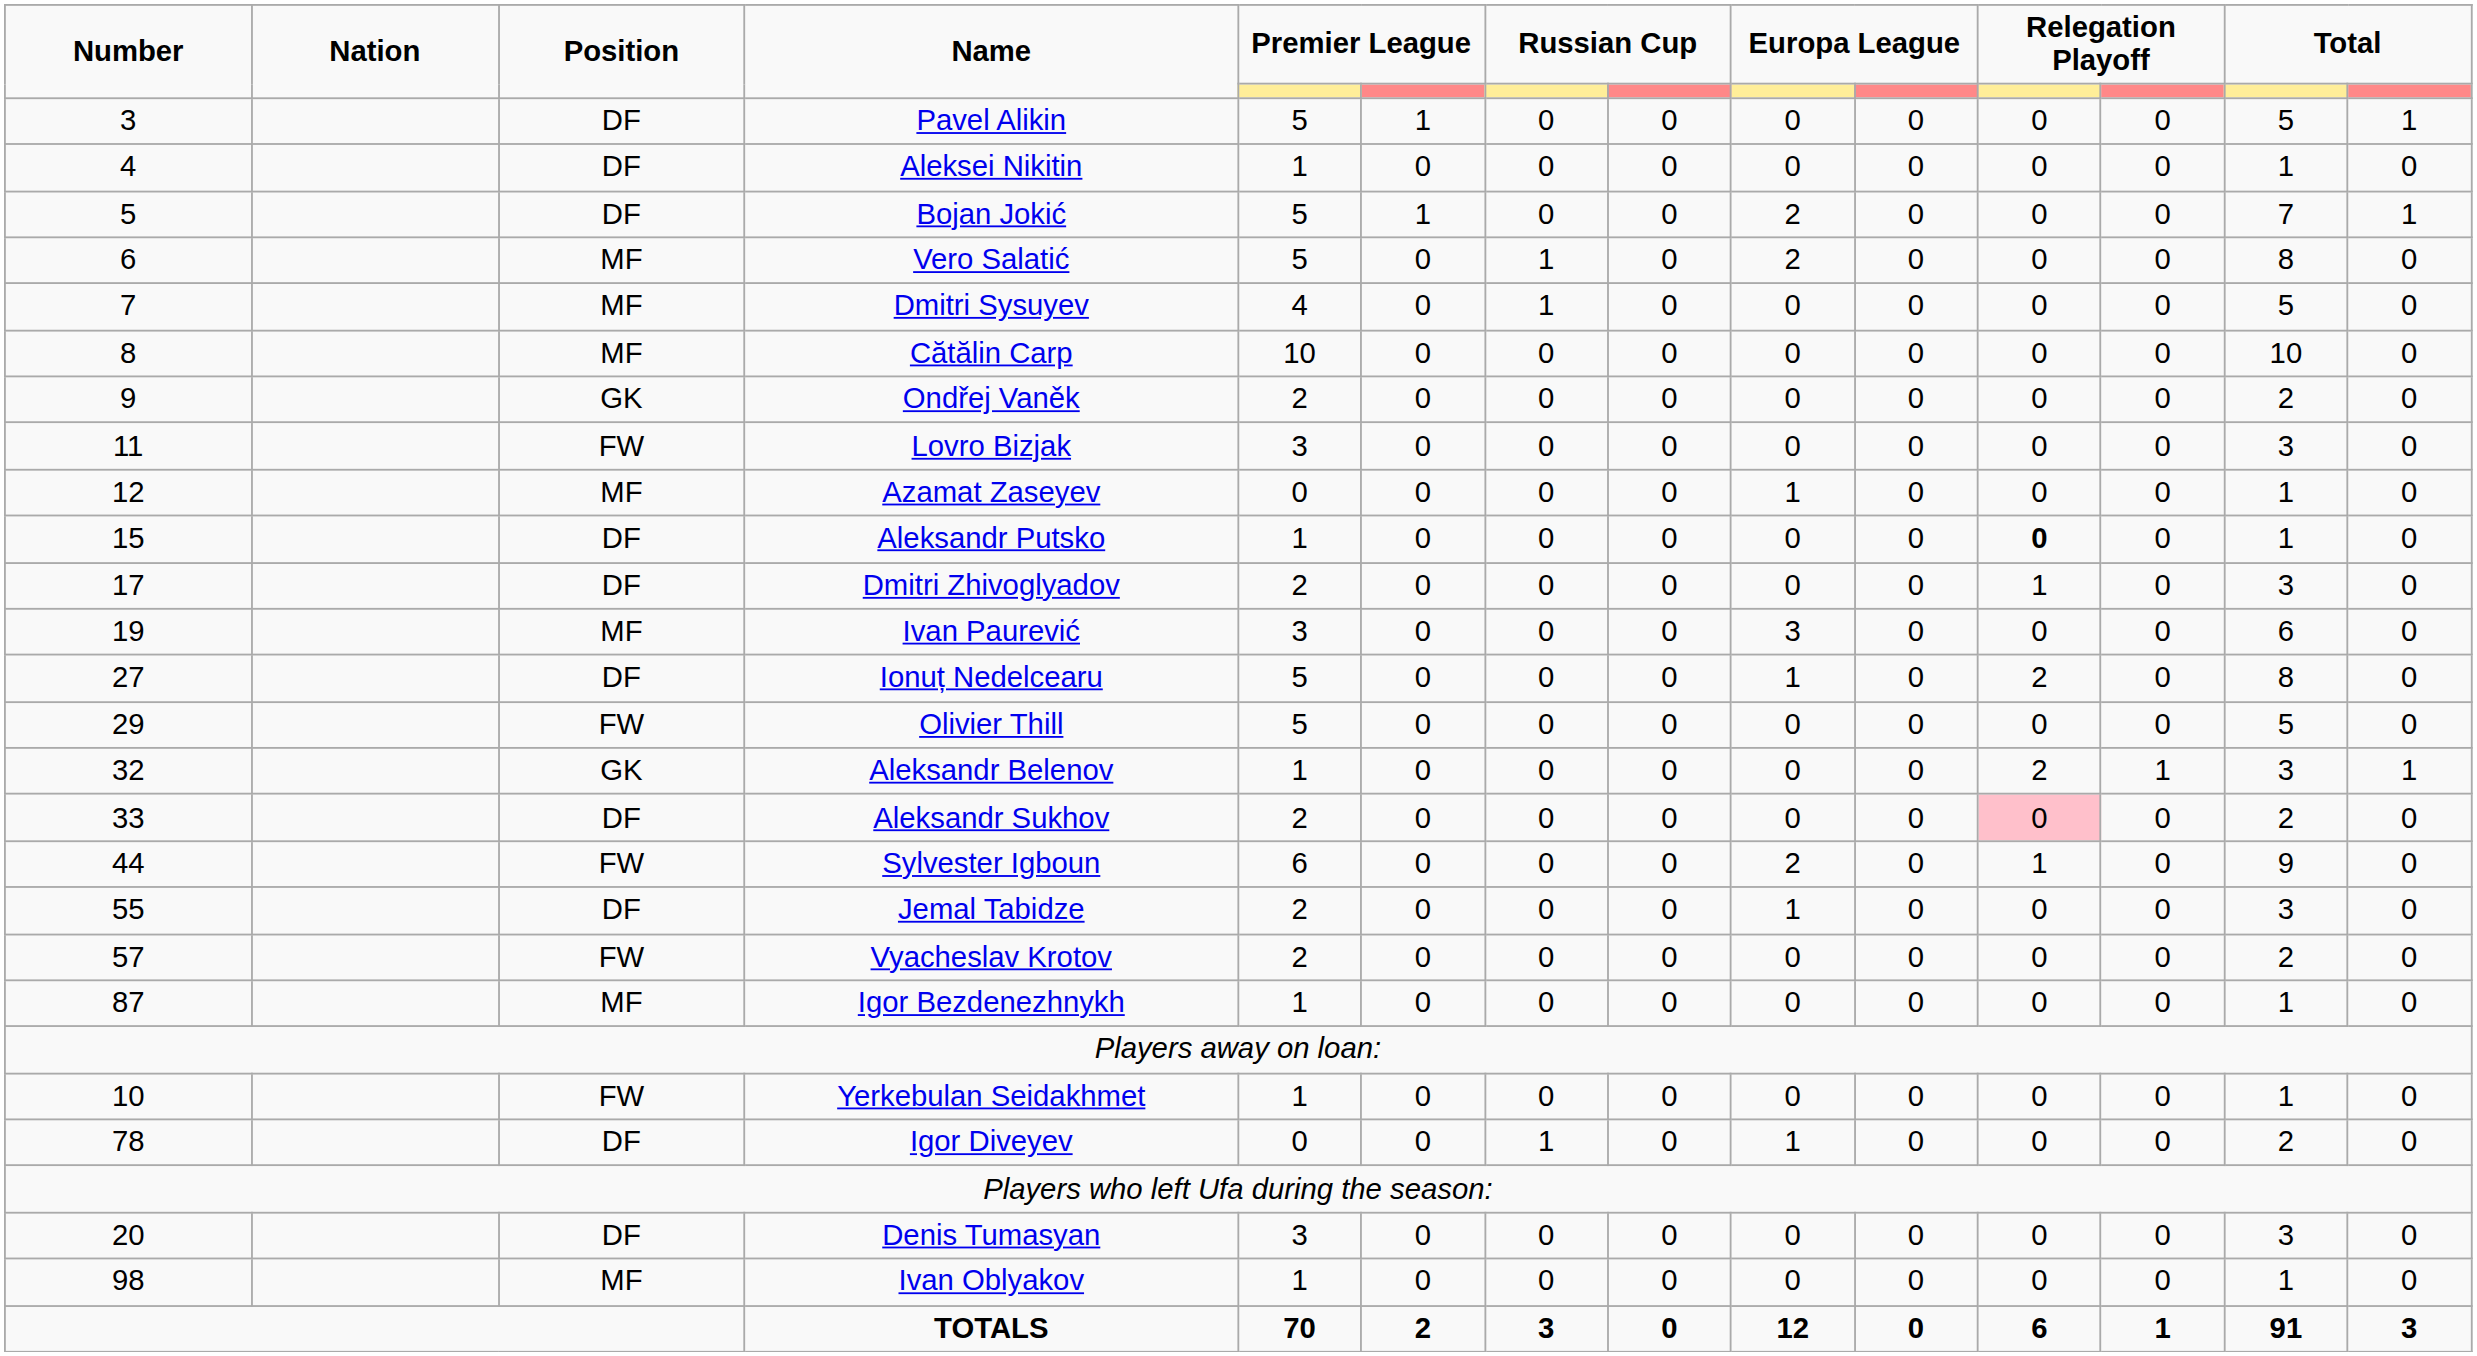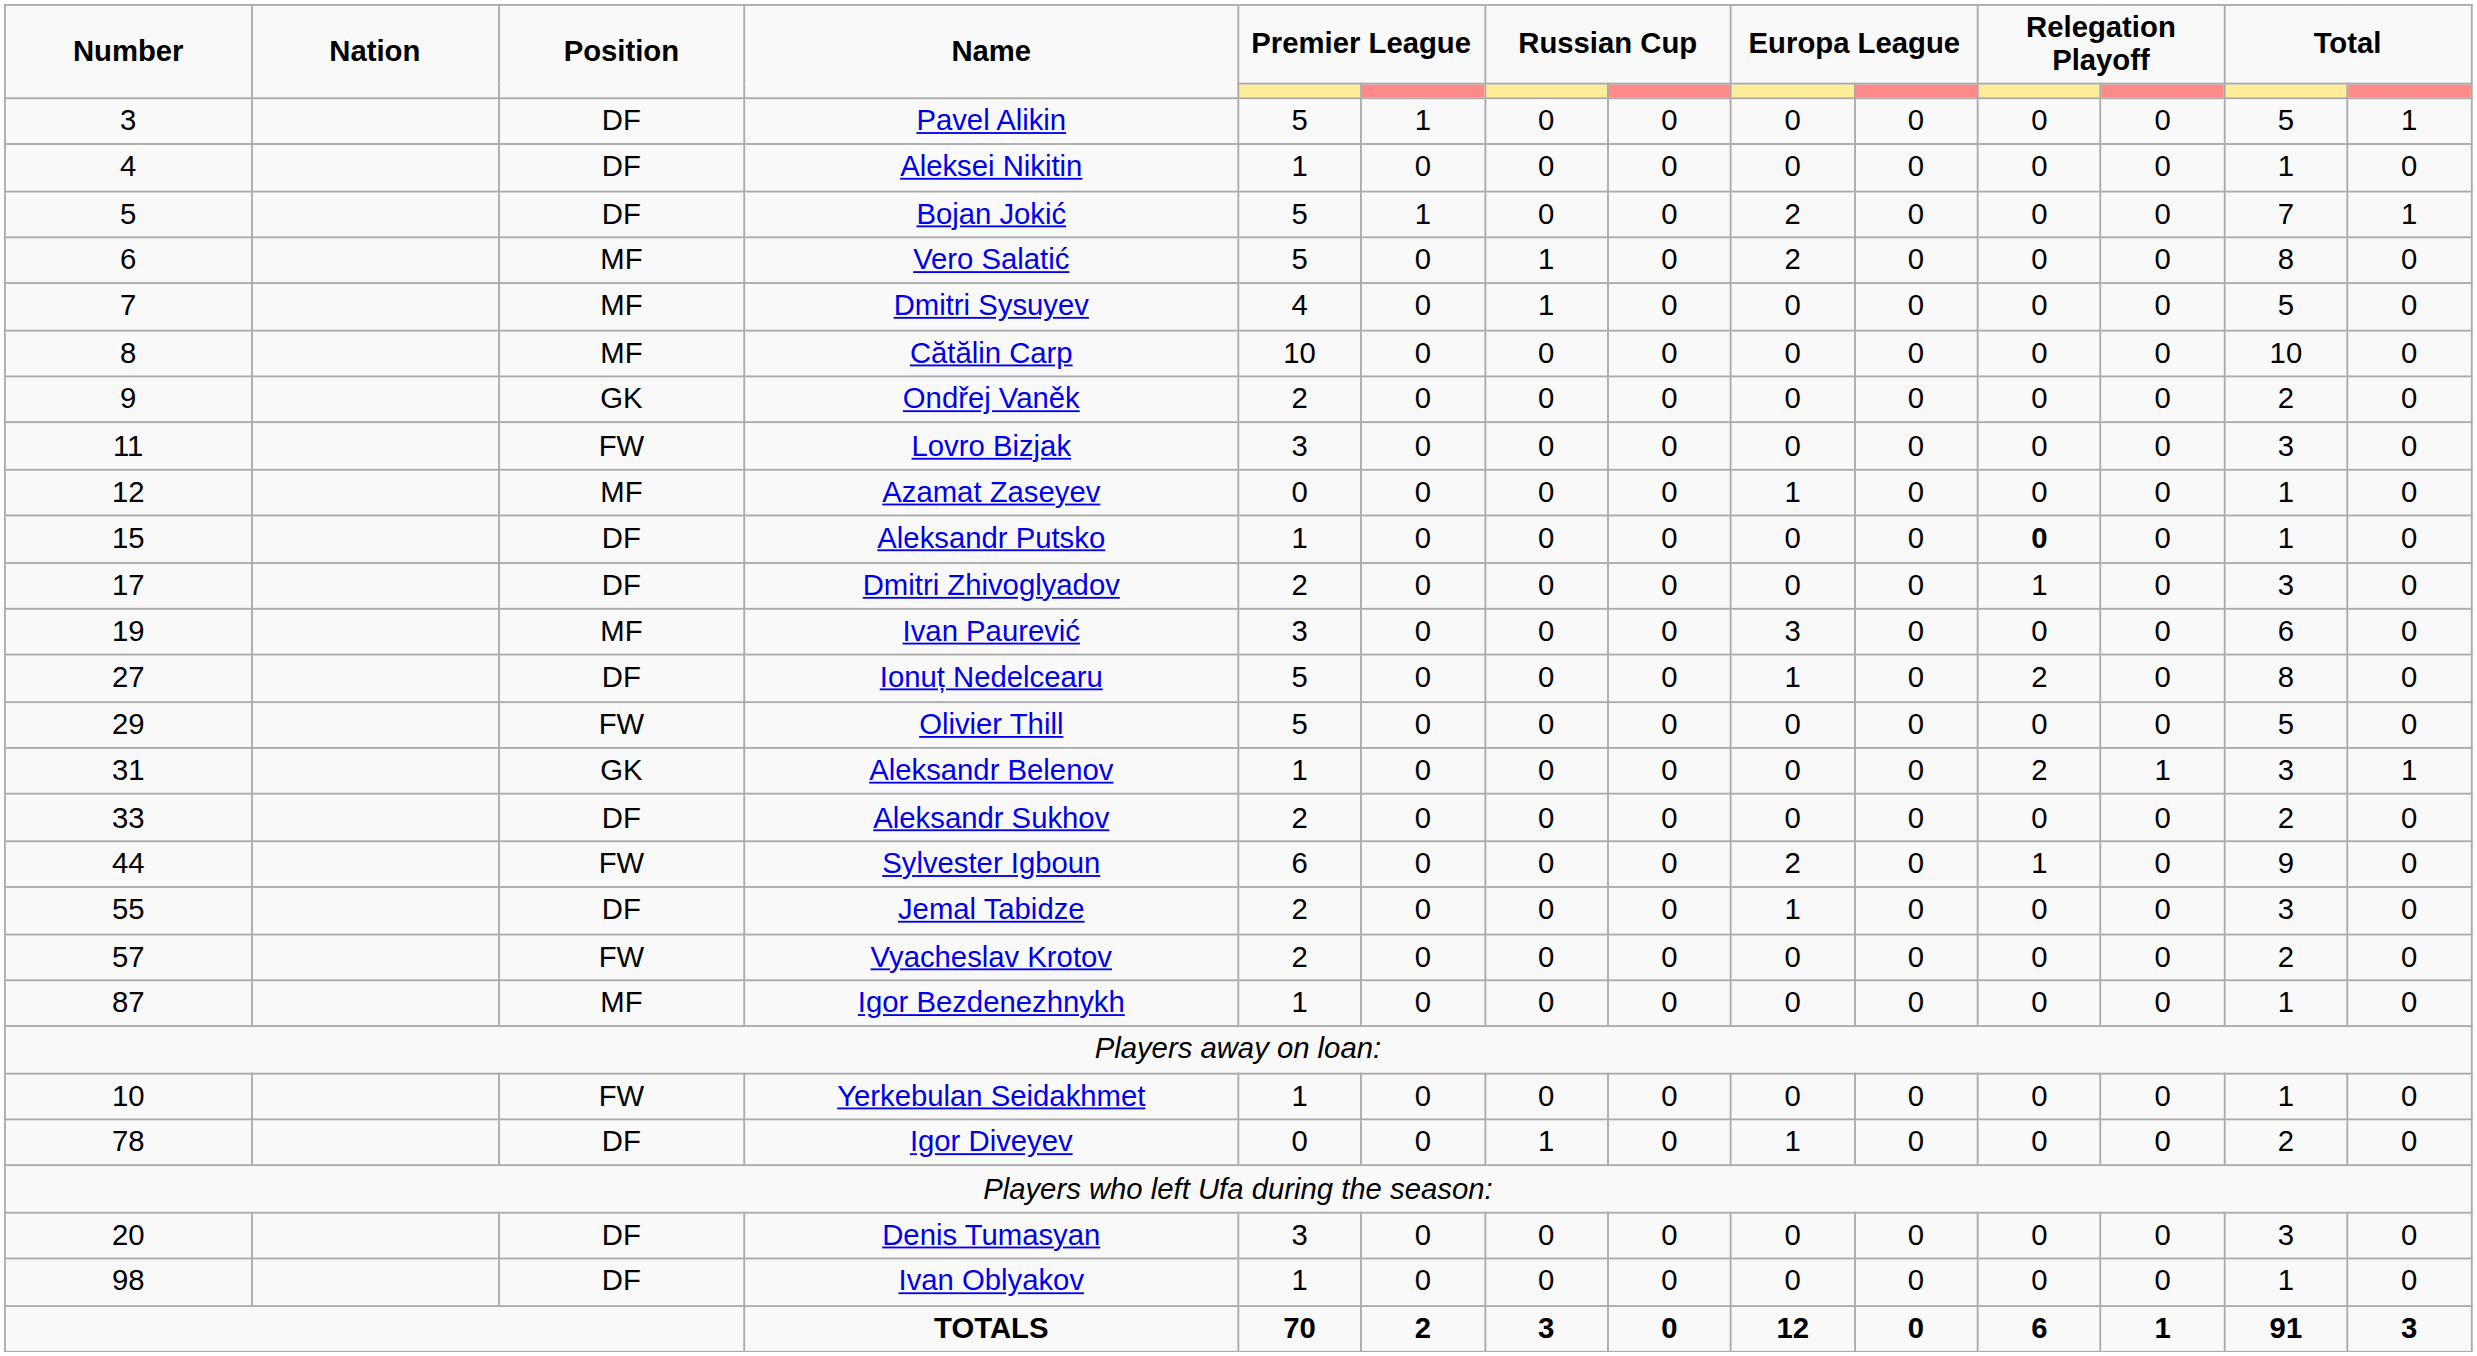 <table class="wikitable" style="font-size: 100%; text-align: center;">
 <tr>
 <td rowspan="2" width="10%" align="center"><strong>Number</strong></td>
 <td rowspan="2" width="10%" align="center"><strong>Nation</strong></td>
 <td rowspan="2" width="10%" align="center"><strong>Position</strong></td>
 <td rowspan="2" width="20%" align="center"><strong>Name</strong></td>
 <td colspan="2" align="center"><strong>Premier League</strong></td>
 <td colspan="2" align="center"><strong>Russian Cup</strong></td>
 <td colspan="2" align="center"><strong>Europa League</strong></td>
 <td colspan="2" align="center"><strong>Relegation Playoff</strong></td>
 <td colspan="2" align="center"><strong>Total</strong></td>
 </tr>
 <tr>
 <th width=60 style="background: #FFEE99"></th>
 <th width=60 style="background: #FF8888"></th>
 <th width=60 style="background: #FFEE99"></th>
 <th width=60 style="background: #FF8888"></th>
 <th width=60 style="background: #FFEE99"></th>
 <th width=60 style="background: #FF8888"></th>
 <th width=60 style="background: #FFEE99"></th>
 <th width=60 style="background: #FF8888"></th>
 <th width=60 style="background: #FFEE99"></th>
 <th width=60 style="background: #FF8888"></th>
 </tr>
 <tr>
 <td>3</td>
 <td></td>
 <td>DF</td>
 <td><a href='#'>Pavel Alikin</a></td>
 <td>5</td>
 <td>1</td>
 <td>0</td>
 <td>0</td>
 <td>0</td>
 <td>0</td>
 <td>0</td>
 <td>0</td>
 <td>5</td>
 <td>1</td>
 </tr>
 <tr>
 <td>4</td>
 <td></td>
 <td>DF</td>
 <td><a href='#'>Aleksei Nikitin</a></td>
 <td>1</td>
 <td>0</td>
 <td>0</td>
 <td>0</td>
 <td>0</td>
 <td>0</td>
 <td>0</td>
 <td>0</td>
 <td>1</td>
 <td>0</td>
 </tr>
 <tr>
 <td>5</td>
 <td></td>
 <td>DF</td>
 <td><a href='#'>Bojan Jokić</a></td>
 <td>5</td>
 <td>1</td>
 <td>0</td>
 <td>0</td>
 <td>2</td>
 <td>0</td>
 <td>0</td>
 <td>0</td>
 <td>7</td>
 <td>1</td>
 </tr>
 <tr>
 <td>6</td>
 <td></td>
 <td>MF</td>
 <td><a href='#'>Vero Salatić</a></td>
 <td>5</td>
 <td>0</td>
 <td>1</td>
 <td>0</td>
 <td>2</td>
 <td>0</td>
 <td>0</td>
 <td>0</td>
 <td>8</td>
 <td>0</td>
 </tr>
 <tr>
 <td>7</td>
 <td></td>
 <td>MF</td>
 <td><a href='#'>Dmitri Sysuyev</a></td>
 <td>4</td>
 <td>0</td>
 <td>1</td>
 <td>0</td>
 <td>0</td>
 <td>0</td>
 <td>0</td>
 <td>0</td>
 <td>5</td>
 <td>0</td>
 </tr>
 <tr>
 <td>8</td>
 <td></td>
 <td>MF</td>
 <td><a href='#'>Cătălin Carp</a></td>
 <td>10</td>
 <td>0</td>
 <td>0</td>
 <td>0</td>
 <td>0</td>
 <td>0</td>
 <td>0</td>
 <td>0</td>
 <td>10</td>
 <td>0</td>
 </tr>
 <tr>
 <td>9</td>
 <td></td>
 <td>GK</td>
 <td><a href='#'>Ondřej Vaněk</a></td>
 <td>2</td>
 <td>0</td>
 <td>0</td>
 <td>0</td>
 <td>0</td>
 <td>0</td>
 <td>0</td>
 <td>0</td>
 <td>2</td>
 <td>0</td>
 </tr>
 <tr>
 <td>11</td>
 <td></td>
 <td>FW</td>
 <td><a href='#'>Lovro Bizjak</a></td>
 <td>3</td>
 <td>0</td>
 <td>0</td>
 <td>0</td>
 <td>0</td>
 <td>0</td>
 <td>0</td>
 <td>0</td>
 <td>3</td>
 <td>0</td>
 </tr>
 <tr>
 <td>12</td>
 <td></td>
 <td>MF</td>
 <td><a href='#'>Azamat Zaseyev</a></td>
 <td>0</td>
 <td>0</td>
 <td>0</td>
 <td>0</td>
 <td>1</td>
 <td>0</td>
 <td>0</td>
 <td>0</td>
 <td>1</td>
 <td>0</td>
 </tr>
 <tr>
 <td>15</td>
 <td></td>
 <td>DF</td>
 <td><a href='#'>Aleksandr Putsko</a></td>
 <td>1</td>
 <td>0</td>
 <td>0</td>
 <td>0</td>
 <td>0</td>
 <td>0</td>
 <td><strong>0</strong></td>
 <td>0</td>
 <td>1</td>
 <td>0</td>
 </tr>
 <tr>
 <td>17</td>
 <td></td>
 <td>DF</td>
 <td><a href='#'>Dmitri Zhivoglyadov</a></td>
 <td>2</td>
 <td>0</td>
 <td>0</td>
 <td>0</td>
 <td>0</td>
 <td>0</td>
 <td>1</td>
 <td>0</td>
 <td>3</td>
 <td>0</td>
 </tr>
 <tr>
 <td>19</td>
 <td></td>
 <td>MF</td>
 <td><a href='#'>Ivan Paurević</a></td>
 <td>3</td>
 <td>0</td>
 <td>0</td>
 <td>0</td>
 <td>3</td>
 <td>0</td>
 <td>0</td>
 <td>0</td>
 <td>6</td>
 <td>0</td>
 </tr>
 <tr>
 <td>27</td>
 <td></td>
 <td>DF</td>
 <td><a href='#'>Ionuț Nedelcearu</a></td>
 <td>5</td>
 <td>0</td>
 <td>0</td>
 <td>0</td>
 <td>1</td>
 <td>0</td>
 <td>2</td>
 <td>0</td>
 <td>8</td>
 <td>0</td>
 </tr>
 <tr>
 <td>29</td>
 <td></td>
 <td>FW</td>
 <td><a href='#'>Olivier Thill</a></td>
 <td>5</td>
 <td>0</td>
 <td>0</td>
 <td>0</td>
 <td>0</td>
 <td>0</td>
 <td>0</td>
 <td>0</td>
 <td>5</td>
 <td>0</td>
 </tr>
 <tr>
-<td>32</td>
+<td>31</td>
 <td></td>
 <td>GK</td>
 <td><a href='#'>Aleksandr Belenov</a></td>
 <td>1</td>
 <td>0</td>
 <td>0</td>
 <td>0</td>
 <td>0</td>
 <td>0</td>
 <td>2</td>
 <td>1</td>
 <td>3</td>
 <td>1</td>
 </tr>
 <tr>
 <td>33</td>
 <td></td>
 <td>DF</td>
 <td><a href='#'>Aleksandr Sukhov</a></td>
 <td>2</td>
 <td>0</td>
 <td>0</td>
 <td>0</td>
 <td>0</td>
 <td>0</td>
-<td style="background: pink;">0</td>
+<td>0</td>
 <td>0</td>
 <td>2</td>
 <td>0</td>
 </tr>
 <tr>
 <td>44</td>
 <td></td>
 <td>FW</td>
 <td><a href='#'>Sylvester Igboun</a></td>
 <td>6</td>
 <td>0</td>
 <td>0</td>
 <td>0</td>
 <td>2</td>
 <td>0</td>
 <td>1</td>
 <td>0</td>
 <td>9</td>
 <td>0</td>
 </tr>
 <tr>
 <td>55</td>
 <td></td>
 <td>DF</td>
 <td><a href='#'>Jemal Tabidze</a></td>
 <td>2</td>
 <td>0</td>
 <td>0</td>
 <td>0</td>
 <td>1</td>
 <td>0</td>
 <td>0</td>
 <td>0</td>
 <td>3</td>
 <td>0</td>
 </tr>
 <tr>
 <td>57</td>
 <td></td>
 <td>FW</td>
 <td><a href='#'>Vyacheslav Krotov</a></td>
 <td>2</td>
 <td>0</td>
 <td>0</td>
 <td>0</td>
 <td>0</td>
 <td>0</td>
 <td>0</td>
 <td>0</td>
 <td>2</td>
 <td>0</td>
 </tr>
 <tr>
 <td>87</td>
 <td></td>
 <td>MF</td>
 <td><a href='#'>Igor Bezdenezhnykh</a></td>
 <td>1</td>
 <td>0</td>
 <td>0</td>
 <td>0</td>
 <td>0</td>
 <td>0</td>
 <td>0</td>
 <td>0</td>
 <td>1</td>
 <td>0</td>
 </tr>
 <tr>
 <td colspan="14"><em>Players away on loan:</em></td>
 </tr>
 <tr>
 <td>10</td>
 <td></td>
 <td>FW</td>
 <td><a href='#'>Yerkebulan Seidakhmet</a></td>
 <td>1</td>
 <td>0</td>
 <td>0</td>
 <td>0</td>
 <td>0</td>
 <td>0</td>
 <td>0</td>
 <td>0</td>
 <td>1</td>
 <td>0</td>
 </tr>
 <tr>
 <td>78</td>
 <td></td>
 <td>DF</td>
 <td><a href='#'>Igor Diveyev</a></td>
 <td>0</td>
 <td>0</td>
 <td>1</td>
 <td>0</td>
 <td>1</td>
 <td>0</td>
 <td>0</td>
 <td>0</td>
 <td>2</td>
 <td>0</td>
 </tr>
 <tr>
 <td colspan="14"><em>Players who left Ufa during the season:</em></td>
 </tr>
 <tr>
 <td>20</td>
 <td></td>
 <td>DF</td>
 <td><a href='#'>Denis Tumasyan</a></td>
 <td>3</td>
 <td>0</td>
 <td>0</td>
 <td>0</td>
 <td>0</td>
 <td>0</td>
 <td>0</td>
 <td>0</td>
 <td>3</td>
 <td>0</td>
 </tr>
 <tr>
 <td>98</td>
 <td></td>
-<td>MF</td>
+<td>DF</td>
 <td><a href='#'>Ivan Oblyakov</a></td>
 <td>1</td>
 <td>0</td>
 <td>0</td>
 <td>0</td>
 <td>0</td>
 <td>0</td>
 <td>0</td>
 <td>0</td>
 <td>1</td>
 <td>0</td>
 </tr>
 <tr>
 <td colspan="3"></td>
 <td><strong>TOTALS</strong></td>
 <td><strong>70</strong></td>
 <td><strong>2</strong></td>
 <td><strong>3</strong></td>
 <td><strong>0</strong></td>
 <td><strong>12</strong></td>
 <td><strong>0</strong></td>
 <td><strong>6</strong></td>
 <td><strong>1</strong></td>
 <td><strong>91</strong></td>
 <td><strong>3</strong></td>
 </tr>
 </table>
